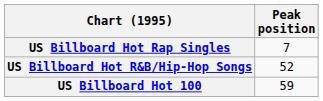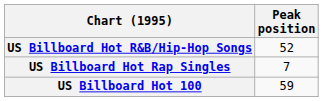 <table class="wikitable sortable plainrowheaders" style="text-align:center">
 <tr>
 <th scope="col">Chart (1995)</th>
 <th scope="col">Peak<br>position</th>
 </tr>
 <tr>
+<th scope="row">US <a href='#'>Billboard Hot R&B/Hip-Hop Songs</a></th>
+<td style="text-align:center;">52</td>
+</tr>
+<tr>
 <th scope="row">US <a href='#'>Billboard Hot Rap Singles</a></th>
 <td style="text-align:center;">7</td>
-</tr>
-<tr>
-<th scope="row">US <a href='#'>Billboard Hot R&B/Hip-Hop Songs</a></th>
-<td style="text-align:center;">52</td>
 </tr>
 <tr>
 <th scope="row">US <a href='#'>Billboard Hot 100</a></th>
 <td style="text-align:center;">59</td>
 </tr>
 </table>
